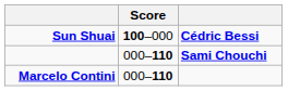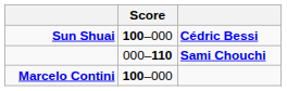 <table class="wikitable" style="text-align: center; font-size:90% ">
 <tr>
 <th align="right" width="120"></th>
 <th width="60">Score</th>
 <th align="left" width="110"></th>
 </tr>
 <tr>
 <td align=right><strong><a href='#'>Sun Shuai</a> </strong></td>
 <td align=center><strong>100</strong>–000</td>
 <td align=left><strong> <a href='#'>Cédric Bessi</a></strong></td>
 </tr>
 <tr>
 <td align=right></td>
 <td align=center>000–<strong>110</strong></td>
 <td align=left><strong> <a href='#'>Sami Chouchi</a></strong></td>
 </tr>
 <tr>
 <td align=right><strong><a href='#'>Marcelo Contini</a> </strong></td>
-<td align=center>000–<strong>110</strong></td>
+<td align=center><strong>100</strong>–000</td>
 <td align=left></td>
 </tr>
 </table>
